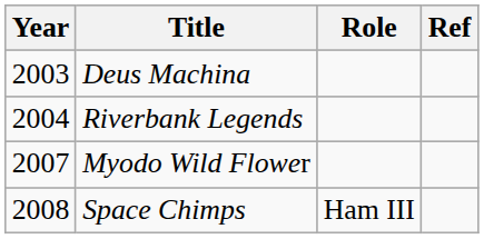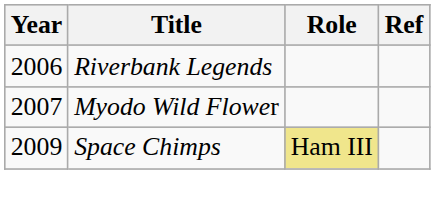 <table class="wikitable">
 <tr>
 <th>Year</th>
 <th>Title</th>
 <th>Role</th>
 <th>Ref</th>
 </tr>
 <tr>
-<td>2003</td>
-<td><em>Deus Machina</em></td>
-<td></td>
-<td></td>
-</tr>
-<tr>
-<td>2004</td>
+<td>2006</td>
 <td><em>Riverbank Legends</em></td>
 <td></td>
 <td></td>
 </tr>
 <tr>
 <td>2007</td>
 <td><em>Myodo Wild Flowe</em>r</td>
 <td></td>
 <td></td>
 </tr>
 <tr>
-<td>2008</td>
+<td>2009</td>
 <td><em>Space Chimps</em></td>
-<td>Ham III</td>
+<td style="background: khaki;">Ham III</td>
 <td></td>
 </tr>
 </table>
